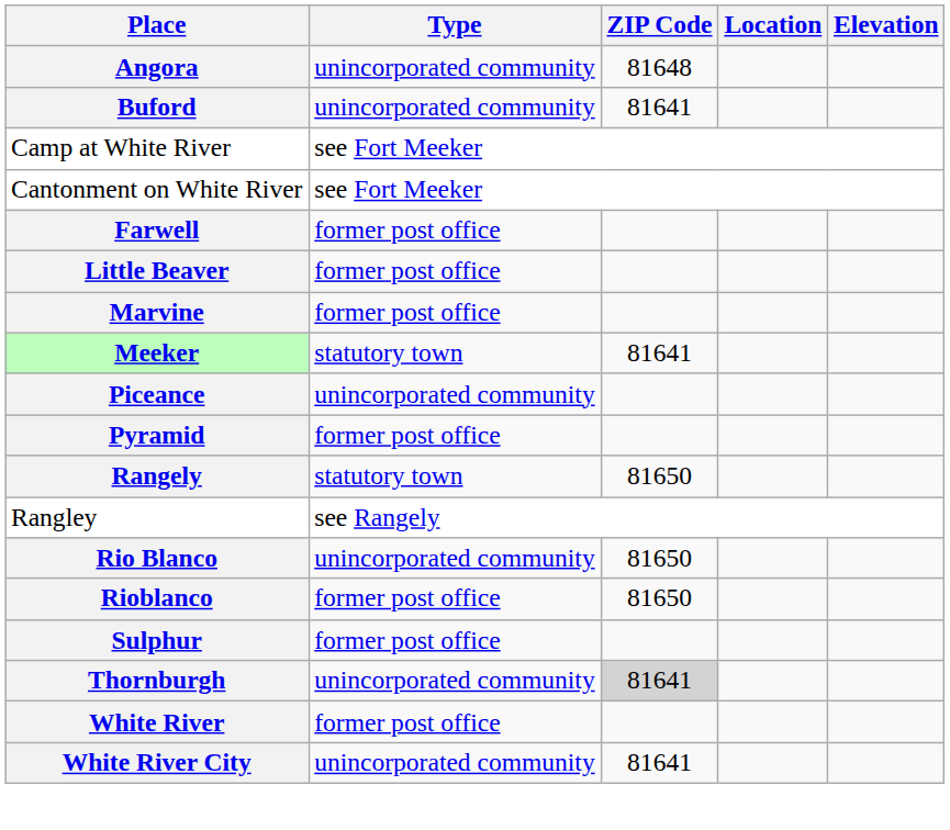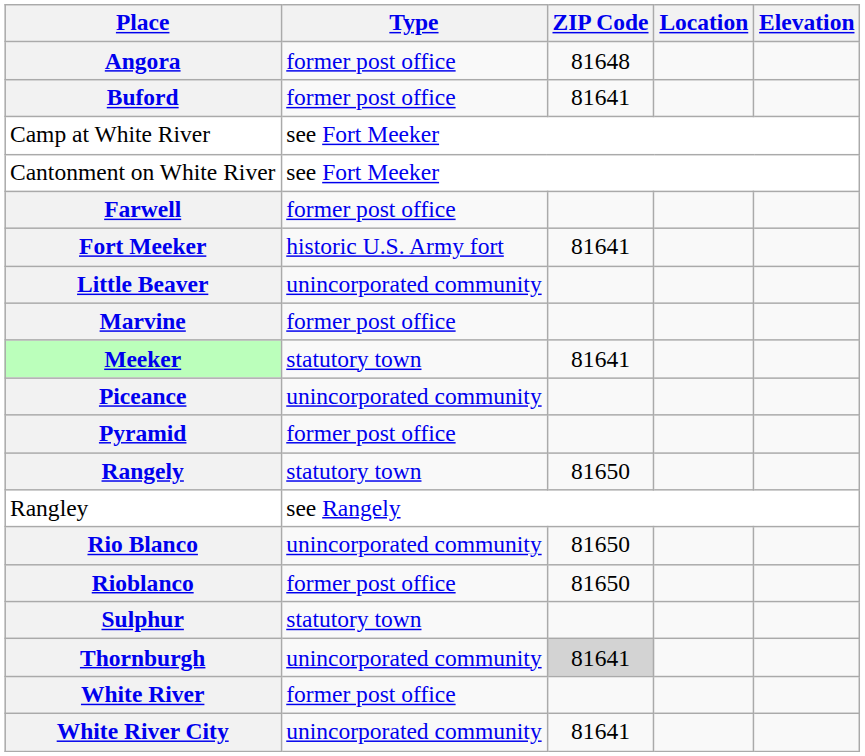 <table class="wikitable sortable  plainrowheaders" style="margin:auto;">
 <tr>
 <th scope=col><a href='#'>Place</a></th>
 <th scope=col><a href='#'>Type</a></th>
 <th scope=col><a href='#'>ZIP Code</a></th>
 <th scope=col><a href='#'>Location</a></th>
 <th scope=col><a href='#'>Elevation</a></th>
 </tr>
 <tr>
 <th scope=row><a href='#'>Angora</a></th>
-<td><a href='#'>unincorporated community</a></td>
+<td><a href='#'>former post office</a></td>
 <td align=center>81648</td>
 <td></td>
 <td align=right></td>
 </tr>
 <tr>
 <th scope=row><a href='#'>Buford</a></th>
-<td><a href='#'>unincorporated community</a></td>
+<td><a href='#'>former post office</a></td>
 <td align=center>81641</td>
 <td></td>
 <td align=right></td>
 </tr>
 <tr bgcolor=white>
 <td>Camp at White River</td>
 <td colspan=4>see <a href='#'>Fort Meeker</a></td>
 </tr>
 <tr bgcolor=white>
 <td>Cantonment on White River</td>
 <td colspan=4>see <a href='#'>Fort Meeker</a></td>
 </tr>
 <tr>
 <th scope=row><a href='#'>Farwell</a></th>
 <td><a href='#'>former post office</a></td>
 <td align=center></td>
 <td></td>
 <td></td>
 </tr>
 <tr>
+<th scope=row><a href='#'>Fort Meeker</a></th>
+<td><a href='#'>historic U.S. Army fort</a></td>
+<td align=center>81641</td>
+<td></td>
+<td></td>
+</tr>
+<tr>
 <th scope=row><a href='#'>Little Beaver</a></th>
-<td><a href='#'>former post office</a></td>
+<td><a href='#'>unincorporated community</a></td>
 <td align=center></td>
 <td></td>
 <td></td>
 </tr>
 <tr>
 <th scope=row><a href='#'>Marvine</a></th>
 <td><a href='#'>former post office</a></td>
 <td align=center></td>
 <td></td>
 <td></td>
 </tr>
 <tr>
 <th scope=row style="background:#BBFFBB;"><a href='#'>Meeker</a></th>
 <td><a href='#'>statutory town</a></td>
 <td align=center>81641</td>
 <td></td>
 <td align=right></td>
 </tr>
 <tr>
 <th scope=row><a href='#'>Piceance</a></th>
 <td><a href='#'>unincorporated community</a></td>
 <td align=center></td>
 <td></td>
 <td></td>
 </tr>
 <tr>
 <th scope=row><a href='#'>Pyramid</a></th>
 <td><a href='#'>former post office</a></td>
 <td align=center></td>
 <td></td>
 <td></td>
 </tr>
 <tr>
 <th scope=row><a href='#'>Rangely</a></th>
 <td><a href='#'>statutory town</a></td>
 <td align=center>81650</td>
 <td></td>
 <td align=right></td>
 </tr>
 <tr bgcolor=white>
 <td>Rangley</td>
 <td colspan=4>see <a href='#'>Rangely</a></td>
 </tr>
 <tr>
 <th scope=row><a href='#'>Rio Blanco</a></th>
 <td><a href='#'>unincorporated community</a></td>
 <td align=center>81650</td>
 <td></td>
 <td align=right></td>
 </tr>
 <tr>
 <th scope=row><a href='#'>Rioblanco</a></th>
 <td><a href='#'>former post office</a></td>
 <td align=center>81650</td>
 <td></td>
 <td></td>
 </tr>
 <tr>
 <th scope=row><a href='#'>Sulphur</a></th>
-<td><a href='#'>former post office</a></td>
+<td><a href='#'>statutory town</a></td>
 <td align=center></td>
 <td></td>
 <td></td>
 </tr>
 <tr>
 <th scope=row><a href='#'>Thornburgh</a></th>
 <td><a href='#'>unincorporated community</a></td>
 <td align=center style="background: lightgrey;">81641</td>
 <td></td>
 <td align=right></td>
 </tr>
 <tr>
 <th scope=row><a href='#'>White River</a></th>
 <td><a href='#'>former post office</a></td>
 <td align=center></td>
 <td></td>
 <td></td>
 </tr>
 <tr>
 <th scope=row><a href='#'>White River City</a></th>
 <td><a href='#'>unincorporated community</a></td>
 <td align=center>81641</td>
 <td></td>
 <td align=right></td>
 </tr>
 </table>
